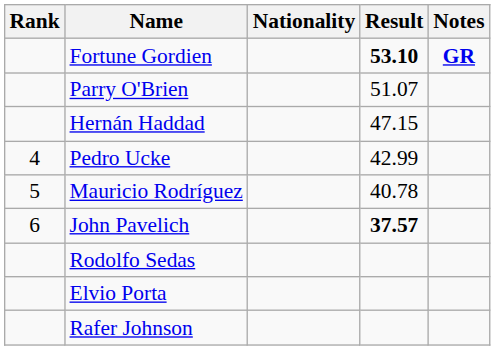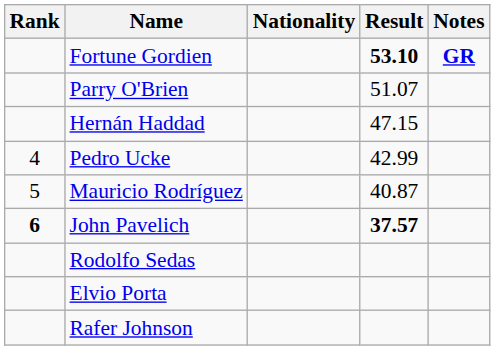 <table class="wikitable sortable" style="text-align:center">
 <tr>
 <th>Rank</th>
 <th>Name</th>
 <th>Nationality</th>
 <th>Result</th>
 <th>Notes</th>
 </tr>
 <tr>
 <td></td>
 <td align=left><a href='#'>Fortune Gordien</a></td>
 <td align=left></td>
 <td><strong>53.10</strong></td>
 <td><strong><a href='#'>GR</a></strong></td>
 </tr>
 <tr>
 <td></td>
 <td align=left><a href='#'>Parry O'Brien</a></td>
 <td align=left></td>
 <td>51.07</td>
 <td></td>
 </tr>
 <tr>
 <td></td>
 <td align=left><a href='#'>Hernán Haddad</a></td>
 <td align=left></td>
 <td>47.15</td>
 <td></td>
 </tr>
 <tr>
 <td>4</td>
 <td align=left><a href='#'>Pedro Ucke</a></td>
 <td align=left></td>
 <td>42.99</td>
 <td></td>
 </tr>
 <tr>
 <td>5</td>
 <td align=left><a href='#'>Mauricio Rodríguez</a></td>
 <td align=left></td>
-<td>40.78</td>
+<td>40.87</td>
 <td></td>
 </tr>
 <tr>
-<td>6</td>
+<td><strong>6</strong></td>
 <td align=left><a href='#'>John Pavelich</a></td>
 <td align=left></td>
 <td><strong>37.57</strong></td>
 <td></td>
 </tr>
 <tr>
 <td></td>
 <td align=left><a href='#'>Rodolfo Sedas</a></td>
 <td align=left></td>
 <td></td>
 <td></td>
 </tr>
 <tr>
 <td></td>
 <td align=left><a href='#'>Elvio Porta</a></td>
 <td align=left></td>
 <td></td>
 <td></td>
 </tr>
 <tr>
 <td></td>
 <td align=left><a href='#'>Rafer Johnson</a></td>
 <td align=left></td>
 <td></td>
 <td></td>
 </tr>
 </table>
